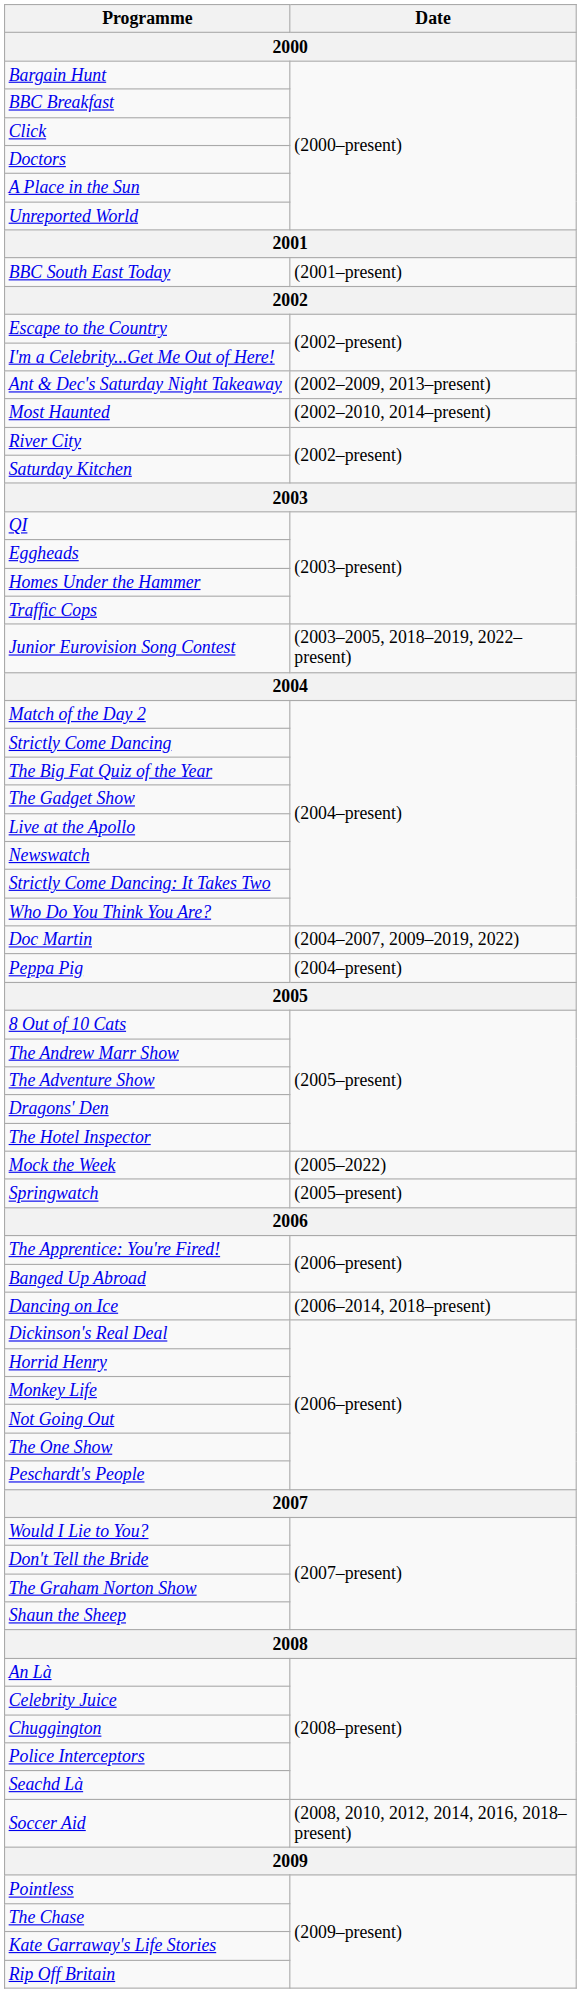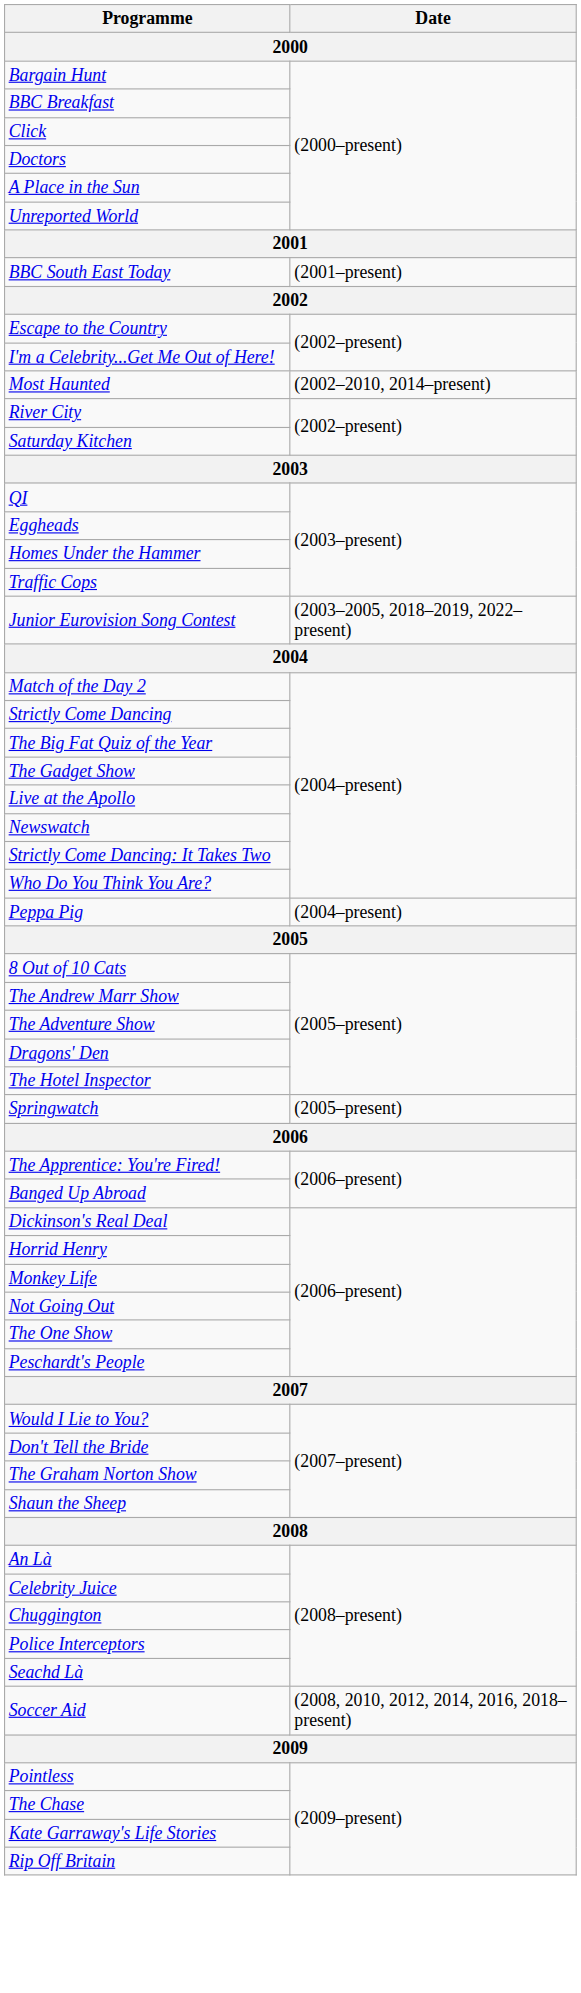 <table class="wikitable">
 <tr>
 <th width=250>Programme</th>
 <th width=250>Date</th>
 </tr>
 <tr>
 <th colspan=2>2000</th>
 </tr>
 <tr>
 <td><em><a href='#'>Bargain Hunt</a></em></td>
 <td rowspan="6">(2000–present)</td>
 </tr>
 <tr>
 <td><em><a href='#'>BBC Breakfast</a></em></td>
 </tr>
 <tr>
 <td><em><a href='#'>Click</a></em></td>
 </tr>
 <tr>
 <td><em><a href='#'>Doctors</a></em></td>
 </tr>
 <tr>
 <td><em><a href='#'>A Place in the Sun</a></em></td>
 </tr>
 <tr>
 <td><em><a href='#'>Unreported World</a></em></td>
 </tr>
 <tr>
 <th colspan=2>2001</th>
 </tr>
 <tr>
 <td><em><a href='#'>BBC South East Today</a></em></td>
 <td>(2001–present)</td>
 </tr>
 <tr>
 <th colspan=2>2002</th>
 </tr>
 <tr>
 <td><em><a href='#'>Escape to the Country</a></em></td>
 <td rowspan="2">(2002–present)</td>
 </tr>
 <tr>
 <td><em><a href='#'>I'm a Celebrity...Get Me Out of Here!</a></em></td>
-</tr>
-<tr>
-<td><em><a href='#'>Ant & Dec's Saturday Night Takeaway</a></em></td>
-<td>(2002–2009, 2013–present)</td>
 </tr>
 <tr>
 <td><em><a href='#'>Most Haunted</a></em></td>
 <td>(2002–2010, 2014–present)</td>
 </tr>
 <tr>
 <td><em><a href='#'>River City</a></em></td>
 <td rowspan="2">(2002–present)</td>
 </tr>
 <tr>
 <td><em><a href='#'>Saturday Kitchen</a></em></td>
 </tr>
 <tr>
 <th colspan=2>2003</th>
 </tr>
 <tr>
 <td><em><a href='#'>QI</a></em></td>
 <td rowspan="4">(2003–present)</td>
 </tr>
 <tr>
 <td><em><a href='#'>Eggheads</a></em></td>
 </tr>
 <tr>
 <td><em><a href='#'>Homes Under the Hammer</a></em></td>
 </tr>
 <tr>
 <td><em><a href='#'>Traffic Cops</a></em></td>
 </tr>
 <tr>
 <td><em><a href='#'>Junior Eurovision Song Contest</a></em></td>
 <td>(2003–2005, 2018–2019, 2022–present)</td>
 </tr>
 <tr>
 <th colspan=2>2004</th>
 </tr>
 <tr>
 <td><em><a href='#'>Match of the Day 2</a></em></td>
 <td rowspan="8">(2004–present)</td>
 </tr>
 <tr>
 <td><em><a href='#'>Strictly Come Dancing</a></em></td>
 </tr>
 <tr>
 <td><em><a href='#'>The Big Fat Quiz of the Year</a></em></td>
 </tr>
 <tr>
 <td><em><a href='#'>The Gadget Show</a></em></td>
 </tr>
 <tr>
 <td><em><a href='#'>Live at the Apollo</a></em></td>
 </tr>
 <tr>
 <td><em><a href='#'>Newswatch</a></em></td>
 </tr>
 <tr>
 <td><em><a href='#'>Strictly Come Dancing: It Takes Two</a></em></td>
 </tr>
 <tr>
 <td><em><a href='#'>Who Do You Think You Are?</a></em></td>
 </tr>
 <tr>
-<td><em><a href='#'>Doc Martin</a></em></td>
-<td>(2004–2007, 2009–2019, 2022)</td>
-</tr>
-<tr>
 <td><em><a href='#'>Peppa Pig</a></em></td>
 <td>(2004–present)</td>
 </tr>
 <tr>
 <th colspan=2>2005</th>
 </tr>
 <tr>
 <td><em><a href='#'>8 Out of 10 Cats</a></em></td>
 <td rowspan="5">(2005–present)</td>
 </tr>
 <tr>
 <td><em><a href='#'>The Andrew Marr Show</a></em></td>
 </tr>
 <tr>
 <td><em><a href='#'>The Adventure Show</a></em></td>
 </tr>
 <tr>
 <td><em><a href='#'>Dragons' Den</a></em></td>
 </tr>
 <tr>
 <td><em><a href='#'>The Hotel Inspector</a></em></td>
 </tr>
 <tr>
-<td><em><a href='#'>Mock the Week</a></em></td>
-<td>(2005–2022)</td>
-</tr>
-<tr>
 <td><em><a href='#'>Springwatch</a></em></td>
 <td>(2005–present)</td>
 </tr>
 <tr>
 <th colspan=2>2006</th>
 </tr>
 <tr>
 <td><em><a href='#'>The Apprentice: You're Fired!</a></em></td>
 <td rowspan="2">(2006–present)</td>
 </tr>
 <tr>
 <td><em><a href='#'>Banged Up Abroad</a></em></td>
-</tr>
-<tr>
-<td><em><a href='#'>Dancing on Ice</a></em></td>
-<td>(2006–2014, 2018–present)</td>
 </tr>
 <tr>
 <td><em><a href='#'>Dickinson's Real Deal</a></em></td>
 <td rowspan="6">(2006–present)</td>
 </tr>
 <tr>
 <td><em><a href='#'>Horrid Henry</a></em></td>
 </tr>
 <tr>
 <td><em><a href='#'>Monkey Life</a></em></td>
 </tr>
 <tr>
 <td><em><a href='#'>Not Going Out</a></em></td>
 </tr>
 <tr>
 <td><em><a href='#'>The One Show</a></em></td>
 </tr>
 <tr>
 <td><em><a href='#'>Peschardt's People</a></em></td>
 </tr>
 <tr>
 <th colspan=2>2007</th>
 </tr>
 <tr>
 <td><em><a href='#'>Would I Lie to You?</a></em></td>
 <td rowspan="4">(2007–present)</td>
 </tr>
 <tr>
 <td><em><a href='#'>Don't Tell the Bride</a></em></td>
 </tr>
 <tr>
 <td><em><a href='#'>The Graham Norton Show</a></em></td>
 </tr>
 <tr>
 <td><em><a href='#'>Shaun the Sheep</a></em></td>
 </tr>
 <tr>
 <th colspan=2>2008</th>
 </tr>
 <tr>
 <td><em><a href='#'>An Là</a></em></td>
 <td rowspan="5">(2008–present)</td>
 </tr>
 <tr>
 <td><em><a href='#'>Celebrity Juice</a></em></td>
 </tr>
 <tr>
 <td><em><a href='#'>Chuggington</a></em></td>
 </tr>
 <tr>
 <td><em><a href='#'>Police Interceptors</a></em></td>
 </tr>
 <tr>
 <td><em><a href='#'>Seachd Là</a></em></td>
 </tr>
 <tr>
 <td><em><a href='#'>Soccer Aid</a></em></td>
 <td>(2008, 2010, 2012, 2014, 2016, 2018–present)</td>
 </tr>
 <tr>
 <th colspan=2>2009</th>
 </tr>
 <tr>
 <td><em><a href='#'>Pointless</a></em></td>
 <td rowspan="4">(2009–present)</td>
 </tr>
 <tr>
 <td><em><a href='#'>The Chase</a></em></td>
 </tr>
 <tr>
 <td><em><a href='#'>Kate Garraway's Life Stories</a></em></td>
 </tr>
 <tr>
 <td><em><a href='#'>Rip Off Britain</a></em></td>
 </tr>
 </table>
